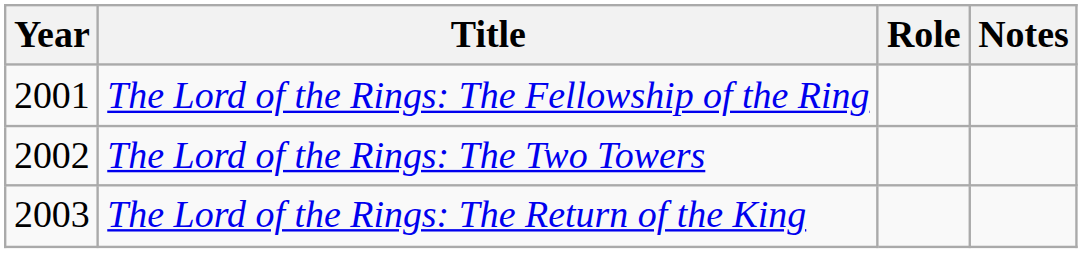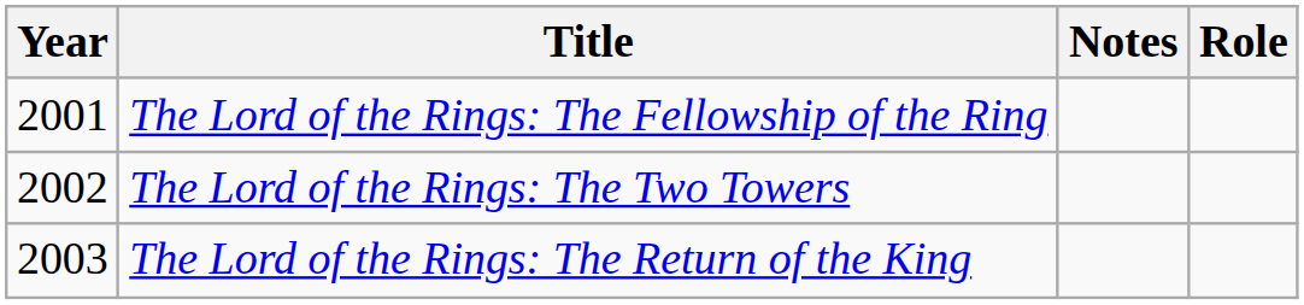 <table class="wikitable">
 <tr>
 <th>Year</th>
 <th>Title</th>
+<th>Notes</th>
 <th>Role</th>
-<th>Notes</th>
 </tr>
 <tr>
 <td>2001</td>
 <td><em><a href='#'>The Lord of the Rings: The Fellowship of the Ring</a></em></td>
 <td></td>
 <td></td>
 </tr>
 <tr>
 <td>2002</td>
 <td><em><a href='#'>The Lord of the Rings: The Two Towers</a></em></td>
 <td></td>
 <td></td>
 </tr>
 <tr>
 <td>2003</td>
 <td><em><a href='#'>The Lord of the Rings: The Return of the King</a></em></td>
 <td></td>
 <td></td>
 </tr>
 </table>
